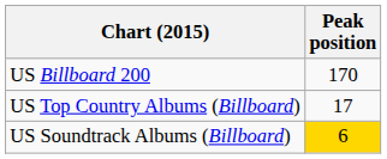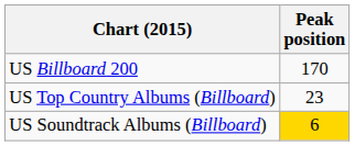 <table class="wikitable sortable">
 <tr>
 <th>Chart (2015)</th>
 <th>Peak<br>position</th>
 </tr>
 <tr>
 <td>US <a href='#'><em>Billboard</em> 200</a></td>
 <td style="text-align:center;">170</td>
 </tr>
 <tr>
 <td>US <a href='#'>Top Country Albums</a> (<em><a href='#'>Billboard</a></em>)</td>
-<td style="text-align:center;">17</td>
+<td style="text-align:center;">23</td>
 </tr>
 <tr>
 <td>US Soundtrack Albums (<em><a href='#'>Billboard</a></em>)</td>
 <td style="background: gold; text-align:center;">6</td>
 </tr>
 </table>
